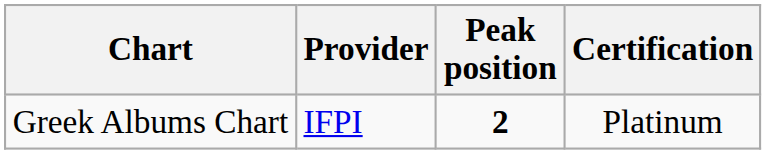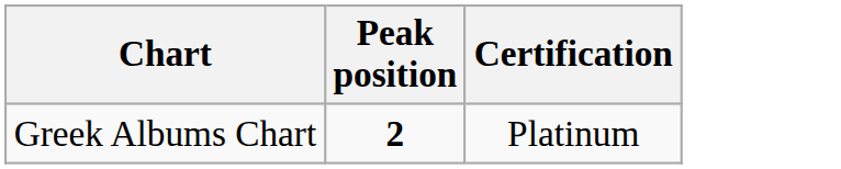 <table class="wikitable">
 <tr>
 <th>Chart</th>
-<th>Provider</th>
 <th>Peak<br>position</th>
 <th>Certification</th>
 </tr>
 <tr>
 <td>Greek Albums Chart</td>
-<td><a href='#'>IFPI</a></td>
 <td align="center"><strong>2</strong></td>
 <td align="center">Platinum</td>
 </tr>
 </table>
